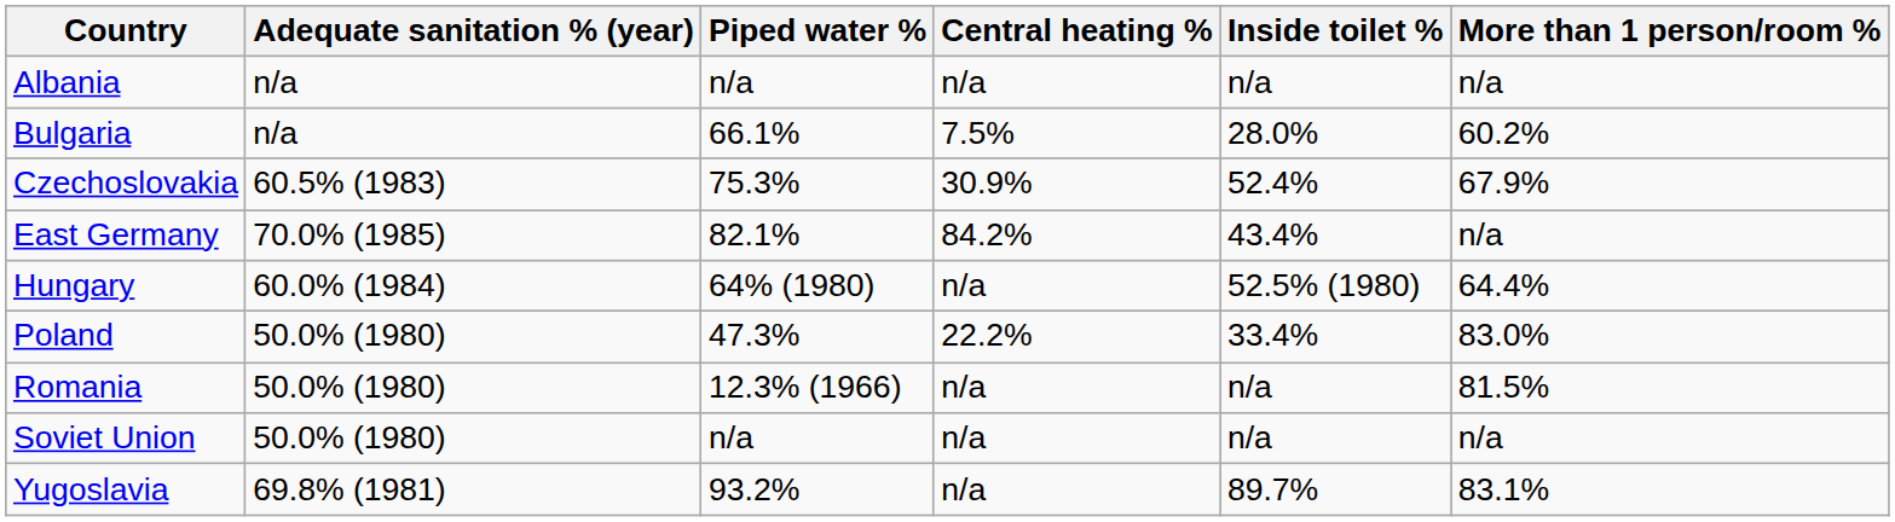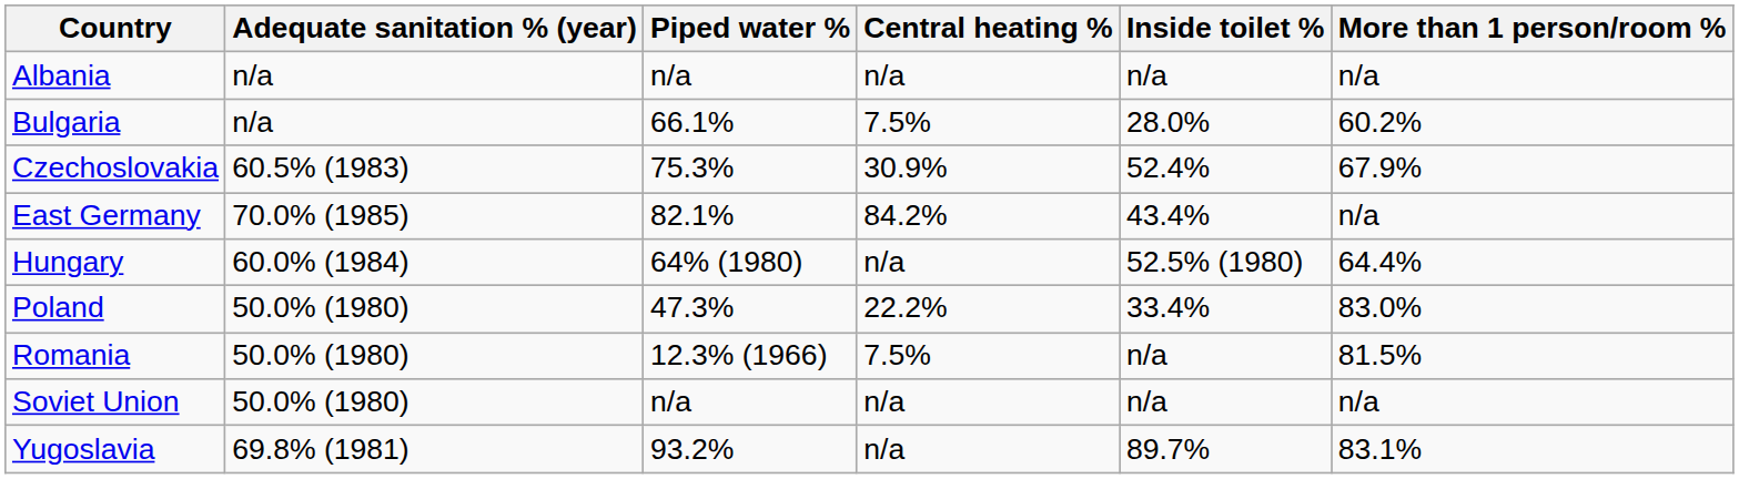 <table class="wikitable" style="text-align: left">
 <tr>
 <th>Country</th>
 <th>Adequate sanitation % (year)</th>
 <th>Piped water %</th>
 <th>Central heating %</th>
 <th>Inside toilet %</th>
 <th>More than 1 person/room %</th>
 </tr>
 <tr>
 <td align=left><a href='#'>Albania</a></td>
 <td>n/a</td>
 <td>n/a</td>
 <td>n/a</td>
 <td>n/a</td>
 <td>n/a</td>
 </tr>
 <tr>
 <td align=left><a href='#'>Bulgaria</a></td>
 <td>n/a</td>
 <td>66.1%</td>
 <td>7.5%</td>
 <td>28.0%</td>
 <td>60.2%</td>
 </tr>
 <tr>
 <td align=left><a href='#'>Czechoslovakia</a></td>
 <td>60.5% (1983)</td>
 <td>75.3%</td>
 <td>30.9%</td>
 <td>52.4%</td>
 <td>67.9%</td>
 </tr>
 <tr>
 <td align=left><a href='#'>East Germany</a></td>
 <td>70.0% (1985)</td>
 <td>82.1%</td>
 <td>84.2%</td>
 <td>43.4%</td>
 <td>n/a</td>
 </tr>
 <tr>
 <td align=left><a href='#'>Hungary</a></td>
 <td>60.0% (1984)</td>
 <td>64% (1980)</td>
 <td>n/a</td>
 <td>52.5% (1980)</td>
 <td>64.4%</td>
 </tr>
 <tr>
 <td align=left><a href='#'>Poland</a></td>
 <td>50.0% (1980)</td>
 <td>47.3%</td>
 <td>22.2%</td>
 <td>33.4%</td>
 <td>83.0%</td>
 </tr>
 <tr>
 <td align=left><a href='#'>Romania</a></td>
 <td>50.0% (1980)</td>
 <td>12.3% (1966)</td>
-<td>n/a</td>
+<td>7.5%</td>
 <td>n/a</td>
 <td>81.5%</td>
 </tr>
 <tr>
 <td align=left><a href='#'>Soviet Union</a></td>
 <td>50.0% (1980)</td>
 <td>n/a</td>
 <td>n/a</td>
 <td>n/a</td>
 <td>n/a</td>
 </tr>
 <tr>
 <td align=left><a href='#'>Yugoslavia</a></td>
 <td>69.8% (1981)</td>
 <td>93.2%</td>
 <td>n/a</td>
 <td>89.7%</td>
 <td>83.1%</td>
 </tr>
 </table>
